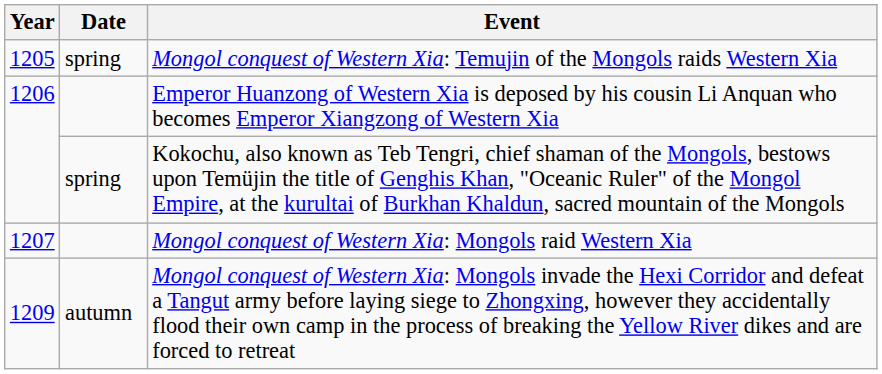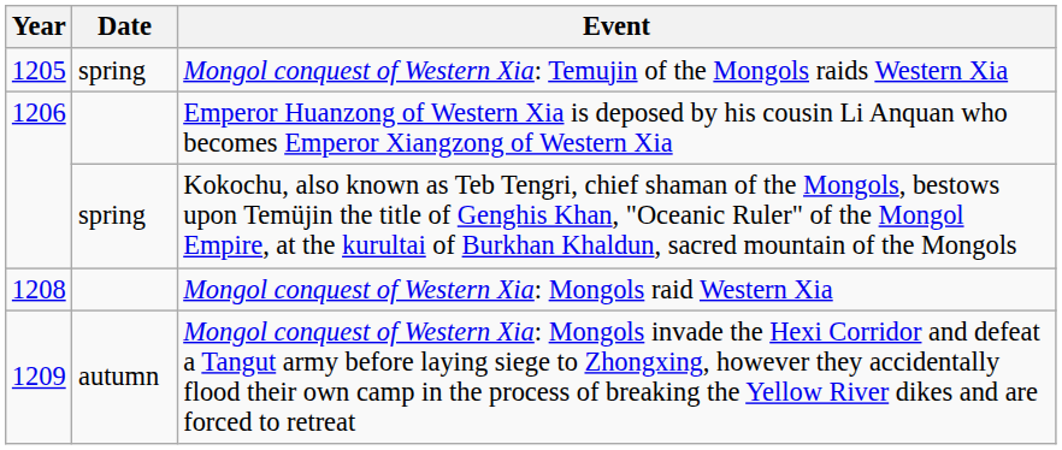 <table class="wikitable" width="100%">
 <tr>
 <th style="width:6%">Year</th>
 <th style="width:10%">Date</th>
 <th>Event</th>
 </tr>
 <tr>
 <td><a href='#'>1205</a></td>
 <td>spring</td>
 <td><em><a href='#'>Mongol conquest of Western Xia</a></em>: <a href='#'>Temujin</a> of the <a href='#'>Mongols</a> raids <a href='#'>Western Xia</a></td>
 </tr>
 <tr>
 <td rowspan="2" valign="top"><a href='#'>1206</a></td>
 <td></td>
 <td><a href='#'>Emperor Huanzong of Western Xia</a> is deposed by his cousin Li Anquan who becomes <a href='#'>Emperor Xiangzong of Western Xia</a></td>
 </tr>
 <tr>
 <td>spring</td>
 <td>Kokochu, also known as Teb Tengri, chief shaman of the <a href='#'>Mongols</a>, bestows upon Temüjin the title of <a href='#'>Genghis Khan</a>, "Oceanic Ruler" of the <a href='#'>Mongol Empire</a>, at the <a href='#'>kurultai</a> of <a href='#'>Burkhan Khaldun</a>, sacred mountain of the Mongols</td>
 </tr>
 <tr>
-<td><a href='#'>1207</a></td>
+<td><a href='#'>1208</a></td>
 <td></td>
 <td><em><a href='#'>Mongol conquest of Western Xia</a></em>: <a href='#'>Mongols</a> raid <a href='#'>Western Xia</a></td>
 </tr>
 <tr>
 <td><a href='#'>1209</a></td>
 <td>autumn</td>
 <td><em><a href='#'>Mongol conquest of Western Xia</a></em>: <a href='#'>Mongols</a> invade the <a href='#'>Hexi Corridor</a> and defeat a <a href='#'>Tangut</a> army before laying siege to <a href='#'>Zhongxing</a>, however they accidentally flood their own camp in the process of breaking the <a href='#'>Yellow River</a> dikes and are forced to retreat</td>
 </tr>
 </table>
